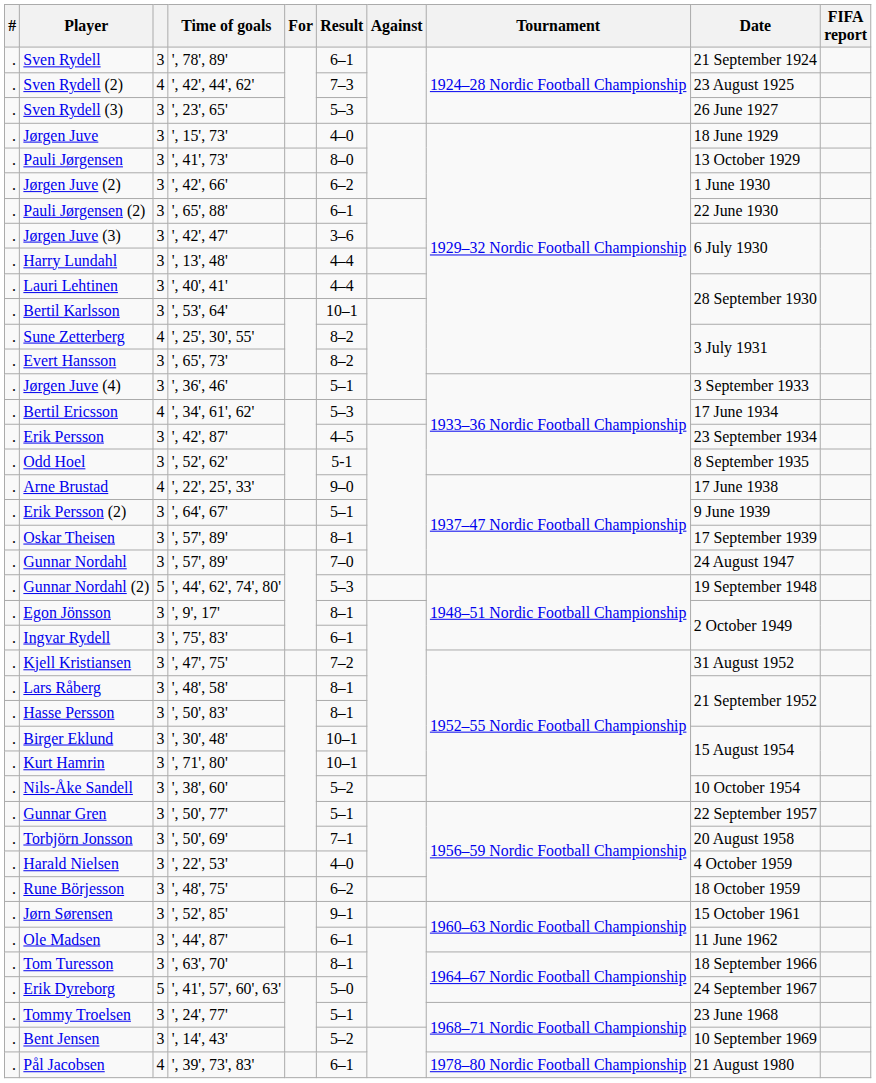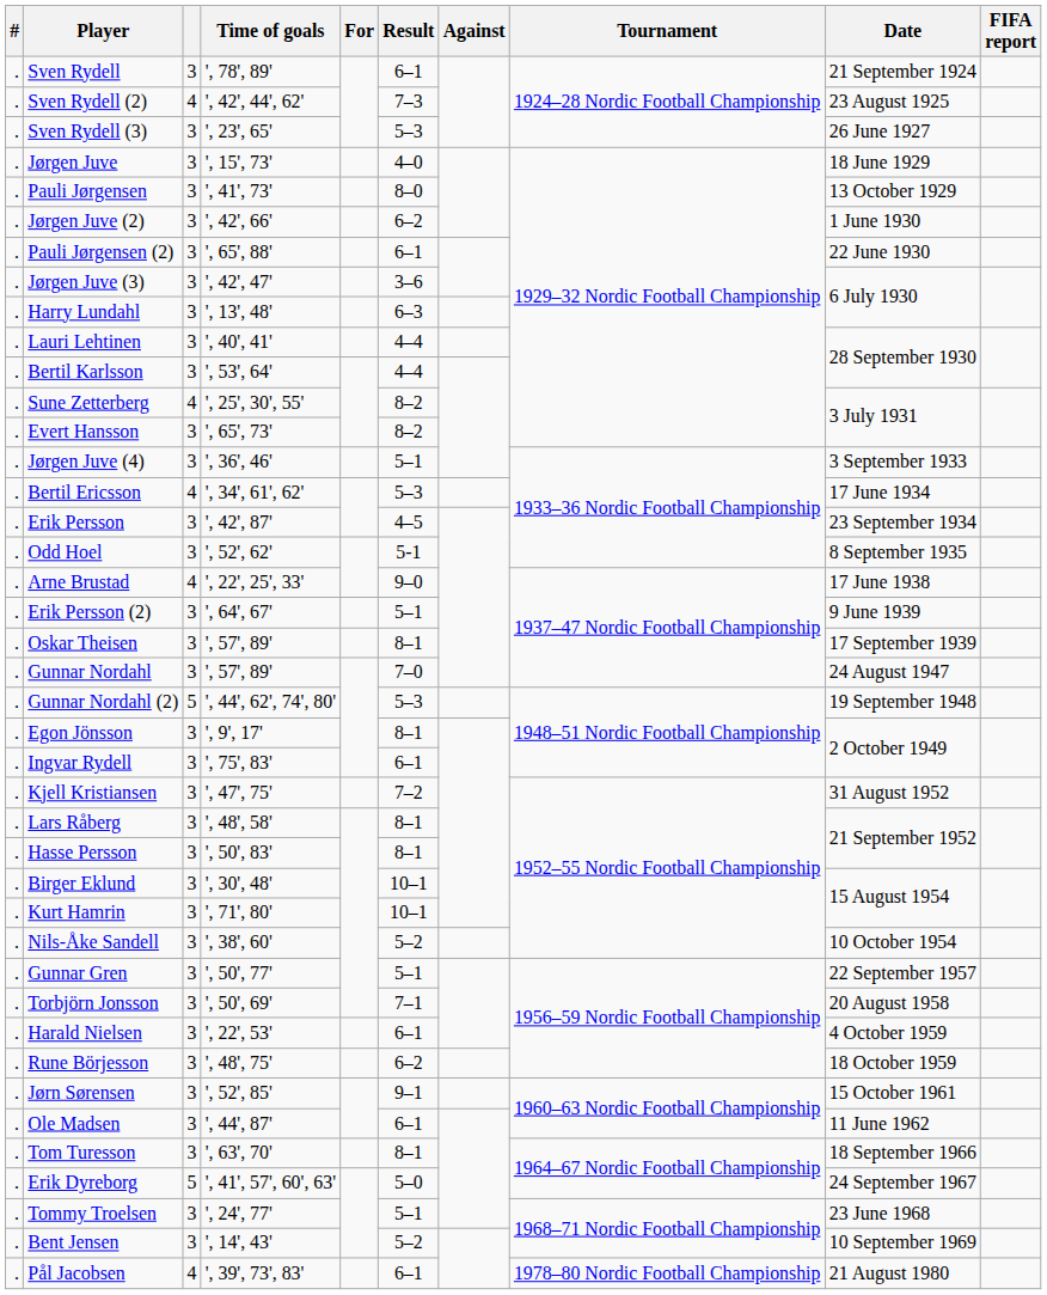 <table class="wikitable plainrowheaders sortable">
 <tr>
 <th scope=col>#</th>
 <th scope=col>Player</th>
 <th scope=col></th>
 <th scope=col>Time of goals</th>
 <th scope=col>For</th>
 <th scope=col>Result</th>
 <th scope=col>Against</th>
 <th scope=col>Tournament</th>
 <th scope=col>Date</th>
 <th scope=col class="unsortable">FIFA<br>report</th>
 </tr>
 <tr>
 <td align="right">.</td>
 <td><a href='#'>Sven Rydell</a></td>
 <td align="center">3</td>
 <td>', 78', 89'</td>
 <td rowspan=3></td>
 <td align=center>6–1</td>
 <td rowspan=3></td>
 <td rowspan=3><a href='#'>1924–28 Nordic Football Championship</a></td>
 <td>21 September 1924</td>
 <td></td>
 </tr>
 <tr>
 <td align="right">.</td>
 <td><a href='#'>Sven Rydell</a> (2)</td>
 <td align="center">4</td>
 <td>', 42', 44', 62'</td>
 <td align=center>7–3</td>
 <td>23 August 1925</td>
 <td></td>
 </tr>
 <tr>
 <td align="right">.</td>
 <td><a href='#'>Sven Rydell</a> (3)</td>
 <td align="center">3</td>
 <td>', 23', 65'</td>
 <td align=center>5–3</td>
 <td>26 June 1927</td>
 <td></td>
 </tr>
 <tr>
 <td align="right">.</td>
 <td><a href='#'>Jørgen Juve</a></td>
 <td align="center">3</td>
 <td>', 15', 73'</td>
 <td></td>
 <td align=center>4–0</td>
 <td rowspan=3></td>
 <td rowspan=10><a href='#'>1929–32 Nordic Football Championship</a></td>
 <td>18 June 1929</td>
 <td></td>
 </tr>
 <tr>
 <td align="right">.</td>
 <td><a href='#'>Pauli Jørgensen</a></td>
 <td align="center">3</td>
 <td>', 41', 73'</td>
 <td></td>
 <td align=center>8–0</td>
 <td>13 October 1929</td>
 <td></td>
 </tr>
 <tr>
 <td align="right">.</td>
 <td><a href='#'>Jørgen Juve</a> (2)</td>
 <td align="center">3</td>
 <td>', 42', 66'</td>
 <td></td>
 <td align=center>6–2</td>
 <td>1 June 1930</td>
 <td></td>
 </tr>
 <tr>
 <td align="right">.</td>
 <td><a href='#'>Pauli Jørgensen</a> (2)</td>
 <td align="center">3</td>
 <td>', 65', 88'</td>
 <td></td>
 <td align=center>6–1</td>
 <td rowspan=2></td>
 <td>22 June 1930</td>
 <td></td>
 </tr>
 <tr>
 <td align="right">.</td>
 <td><a href='#'>Jørgen Juve</a> (3)</td>
 <td align="center">3</td>
 <td>', 42', 47'</td>
 <td></td>
 <td align=center>3–6</td>
 <td rowspan=2>6 July 1930</td>
 <td rowspan=2></td>
 </tr>
 <tr>
 <td align="right">.</td>
 <td><a href='#'>Harry Lundahl</a></td>
 <td align="center">3</td>
 <td>', 13', 48'</td>
 <td></td>
-<td align=center>4–4</td>
+<td align=center>6–3</td>
 <td></td>
 </tr>
 <tr>
 <td align="right">.</td>
 <td><a href='#'>Lauri Lehtinen</a></td>
 <td align="center">3</td>
 <td>', 40', 41'</td>
 <td></td>
 <td align=center>4–4</td>
 <td></td>
 <td rowspan=2>28 September 1930</td>
 <td rowspan=2></td>
 </tr>
 <tr>
 <td align="right">.</td>
 <td><a href='#'>Bertil Karlsson</a></td>
 <td align="center">3</td>
 <td>', 53', 64'</td>
 <td rowspan=3></td>
-<td align=center>10–1</td>
+<td align=center>4–4</td>
 <td rowspan=4></td>
 </tr>
 <tr>
 <td align="right">.</td>
 <td><a href='#'>Sune Zetterberg</a></td>
 <td align="center">4</td>
 <td>', 25', 30', 55'</td>
 <td align=center>8–2</td>
 <td rowspan=2>3 July 1931</td>
 <td rowspan=2></td>
 </tr>
 <tr>
 <td align="right">.</td>
 <td><a href='#'>Evert Hansson</a></td>
 <td align="center">3</td>
 <td>', 65', 73'</td>
 <td align=center>8–2</td>
 </tr>
 <tr>
 <td align="right">.</td>
 <td><a href='#'>Jørgen Juve</a> (4)</td>
 <td align="center">3</td>
 <td>', 36', 46'</td>
 <td></td>
 <td align=center>5–1</td>
 <td rowspan=4><a href='#'>1933–36 Nordic Football Championship</a></td>
 <td>3 September 1933</td>
 <td></td>
 </tr>
 <tr>
 <td align="right">.</td>
 <td><a href='#'>Bertil Ericsson</a></td>
 <td align="center">4</td>
 <td>', 34', 61', 62'</td>
 <td rowspan=2></td>
 <td align=center>5–3</td>
 <td></td>
 <td>17 June 1934</td>
 <td></td>
 </tr>
 <tr>
 <td align="right">.</td>
 <td><a href='#'>Erik Persson</a></td>
 <td align="center">3</td>
 <td>', 42', 87'</td>
 <td align=center>4–5</td>
 <td rowspan=6></td>
 <td>23 September 1934</td>
 <td></td>
 </tr>
 <tr>
 <td align="right">.</td>
 <td><a href='#'>Odd Hoel</a></td>
 <td align="center">3</td>
 <td>', 52', 62'</td>
 <td rowspan=2></td>
 <td align=center>5-1</td>
 <td>8 September 1935</td>
 <td></td>
 </tr>
 <tr>
 <td align="right">.</td>
 <td><a href='#'>Arne Brustad</a></td>
 <td align="center">4</td>
 <td>', 22', 25', 33'</td>
 <td align=center>9–0</td>
 <td rowspan=4><a href='#'>1937–47 Nordic Football Championship</a></td>
 <td>17 June 1938</td>
 <td></td>
 </tr>
 <tr>
 <td align="right">.</td>
 <td><a href='#'>Erik Persson</a> (2)</td>
 <td align="center">3</td>
 <td>', 64', 67'</td>
 <td></td>
 <td align=center>5–1</td>
 <td>9 June 1939</td>
 <td></td>
 </tr>
 <tr>
 <td align="right">.</td>
 <td><a href='#'>Oskar Theisen</a></td>
 <td align="center">3</td>
 <td>', 57', 89'</td>
 <td></td>
 <td align=center>8–1</td>
 <td>17 September 1939</td>
 <td></td>
 </tr>
 <tr>
 <td align="right">.</td>
 <td><a href='#'>Gunnar Nordahl</a></td>
 <td align="center">3</td>
 <td>', 57', 89'</td>
 <td rowspan=4></td>
 <td align=center>7–0</td>
 <td>24 August 1947</td>
 <td></td>
 </tr>
 <tr>
 <td align="right">.</td>
 <td><a href='#'>Gunnar Nordahl</a> (2)</td>
 <td align="center">5</td>
 <td>', 44', 62', 74', 80'</td>
 <td align=center>5–3</td>
 <td></td>
 <td rowspan=3><a href='#'>1948–51 Nordic Football Championship</a></td>
 <td>19 September 1948</td>
 <td></td>
 </tr>
 <tr>
 <td align="right">.</td>
 <td><a href='#'>Egon Jönsson</a></td>
 <td align="center">3</td>
 <td>', 9', 17'</td>
 <td align=center>8–1</td>
 <td rowspan=7></td>
 <td rowspan=2>2 October 1949</td>
 <td rowspan=2></td>
 </tr>
 <tr>
 <td align="right">.</td>
 <td><a href='#'>Ingvar Rydell</a></td>
 <td align="center">3</td>
 <td>', 75', 83'</td>
 <td align=center>6–1</td>
 </tr>
 <tr>
 <td align="right">.</td>
 <td><a href='#'>Kjell Kristiansen</a></td>
 <td align="center">3</td>
 <td>', 47', 75'</td>
 <td></td>
 <td align=center>7–2</td>
 <td rowspan=6><a href='#'>1952–55 Nordic Football Championship</a></td>
 <td>31 August 1952</td>
 <td></td>
 </tr>
 <tr>
 <td align="right">.</td>
 <td><a href='#'>Lars Råberg</a></td>
 <td align="center">3</td>
 <td>', 48', 58'</td>
 <td rowspan=7></td>
 <td align=center>8–1</td>
 <td rowspan=2>21 September 1952</td>
 <td rowspan=2></td>
 </tr>
 <tr>
 <td align="right">.</td>
 <td><a href='#'>Hasse Persson</a></td>
 <td align="center">3</td>
 <td>', 50', 83'</td>
 <td align=center>8–1</td>
 </tr>
 <tr>
 <td align="right">.</td>
 <td><a href='#'>Birger Eklund</a></td>
 <td align="center">3</td>
 <td>', 30', 48'</td>
 <td align=center>10–1</td>
 <td rowspan=2>15 August 1954</td>
 <td rowspan=2></td>
 </tr>
 <tr>
 <td align="right">.</td>
 <td><a href='#'>Kurt Hamrin</a></td>
 <td align="center">3</td>
 <td>', 71', 80'</td>
 <td align=center>10–1</td>
 </tr>
 <tr>
 <td align="right">.</td>
 <td><a href='#'>Nils-Åke Sandell</a></td>
 <td align="center">3</td>
 <td>', 38', 60'</td>
 <td align=center>5–2</td>
 <td></td>
 <td>10 October 1954</td>
 <td></td>
 </tr>
 <tr>
 <td align="right">.</td>
 <td><a href='#'>Gunnar Gren</a></td>
 <td align="center">3</td>
 <td>', 50', 77'</td>
 <td align=center>5–1</td>
 <td rowspan=3></td>
 <td rowspan=4><a href='#'>1956–59 Nordic Football Championship</a></td>
 <td>22 September 1957</td>
 <td></td>
 </tr>
 <tr>
 <td align="right">.</td>
 <td><a href='#'>Torbjörn Jonsson</a></td>
 <td align="center">3</td>
 <td>', 50', 69'</td>
 <td align=center>7–1</td>
 <td>20 August 1958</td>
 <td></td>
 </tr>
 <tr>
 <td align="right">.</td>
 <td><a href='#'>Harald Nielsen</a></td>
 <td align="center">3</td>
 <td>', 22', 53'</td>
 <td></td>
-<td align=center>4–0</td>
+<td align=center>6–1</td>
 <td>4 October 1959</td>
 <td></td>
 </tr>
 <tr>
 <td align="right">.</td>
 <td><a href='#'>Rune Börjesson</a></td>
 <td align="center">3</td>
 <td>', 48', 75'</td>
 <td></td>
 <td align=center>6–2</td>
 <td></td>
 <td>18 October 1959</td>
 <td></td>
 </tr>
 <tr>
 <td align="right">.</td>
 <td><a href='#'>Jørn Sørensen</a></td>
 <td align="center">3</td>
 <td>', 52', 85'</td>
 <td rowspan=2></td>
 <td align=center>9–1</td>
 <td></td>
 <td rowspan=2><a href='#'>1960–63 Nordic Football Championship</a></td>
 <td>15 October 1961</td>
 <td></td>
 </tr>
 <tr>
 <td align="right">.</td>
 <td><a href='#'>Ole Madsen</a></td>
 <td align="center">3</td>
 <td>', 44', 87'</td>
 <td align=center>6–1</td>
 <td rowspan=4></td>
 <td>11 June 1962</td>
 <td></td>
 </tr>
 <tr>
 <td align="right">.</td>
 <td><a href='#'>Tom Turesson</a></td>
 <td align="center">3</td>
 <td>', 63', 70'</td>
 <td></td>
 <td align=center>8–1</td>
 <td rowspan=2><a href='#'>1964–67 Nordic Football Championship</a></td>
 <td>18 September 1966</td>
 <td></td>
 </tr>
 <tr>
 <td align="right">.</td>
 <td><a href='#'>Erik Dyreborg</a></td>
 <td align="center">5</td>
 <td>', 41', 57', 60', 63'</td>
 <td rowspan=3></td>
 <td align=center>5–0</td>
 <td>24 September 1967</td>
 <td></td>
 </tr>
 <tr>
 <td align="right">.</td>
 <td><a href='#'>Tommy Troelsen</a></td>
 <td align="center">3</td>
 <td>', 24', 77'</td>
 <td align=center>5–1</td>
 <td rowspan=2><a href='#'>1968–71 Nordic Football Championship</a></td>
 <td>23 June 1968</td>
 <td></td>
 </tr>
 <tr>
 <td align="right">.</td>
 <td><a href='#'>Bent Jensen</a></td>
 <td align="center">3</td>
 <td>', 14', 43'</td>
 <td align=center>5–2</td>
 <td rowspan=2></td>
 <td>10 September 1969</td>
 <td></td>
 </tr>
 <tr>
 <td align="right">.</td>
 <td><a href='#'>Pål Jacobsen</a></td>
 <td align="center">4</td>
 <td>', 39', 73', 83'</td>
 <td></td>
 <td align=center>6–1</td>
 <td><a href='#'>1978–80 Nordic Football Championship</a></td>
 <td>21 August 1980</td>
 <td></td>
 </tr>
 </table>
